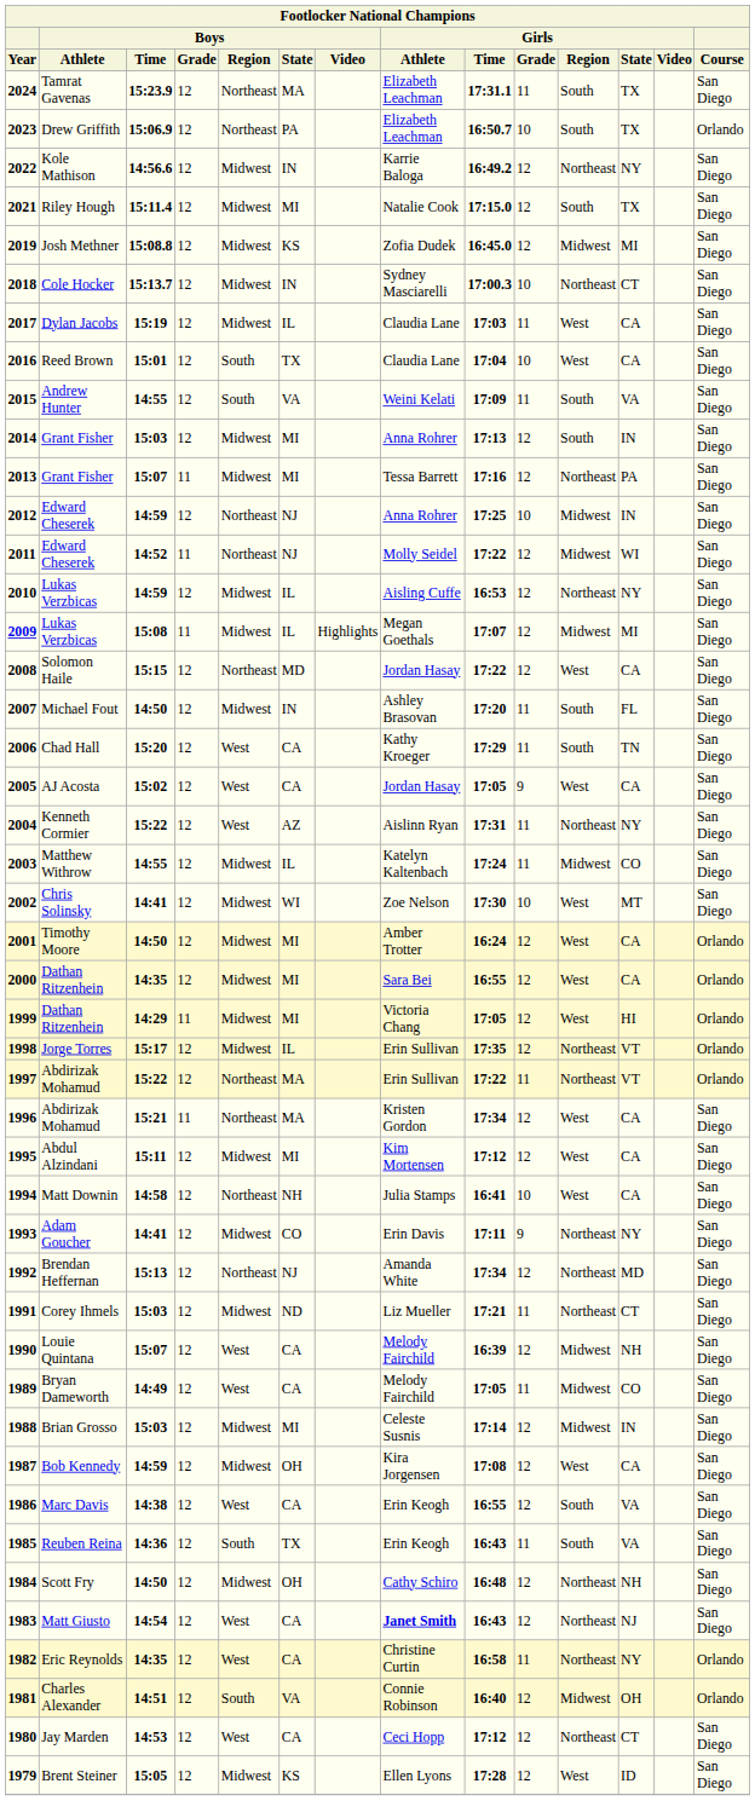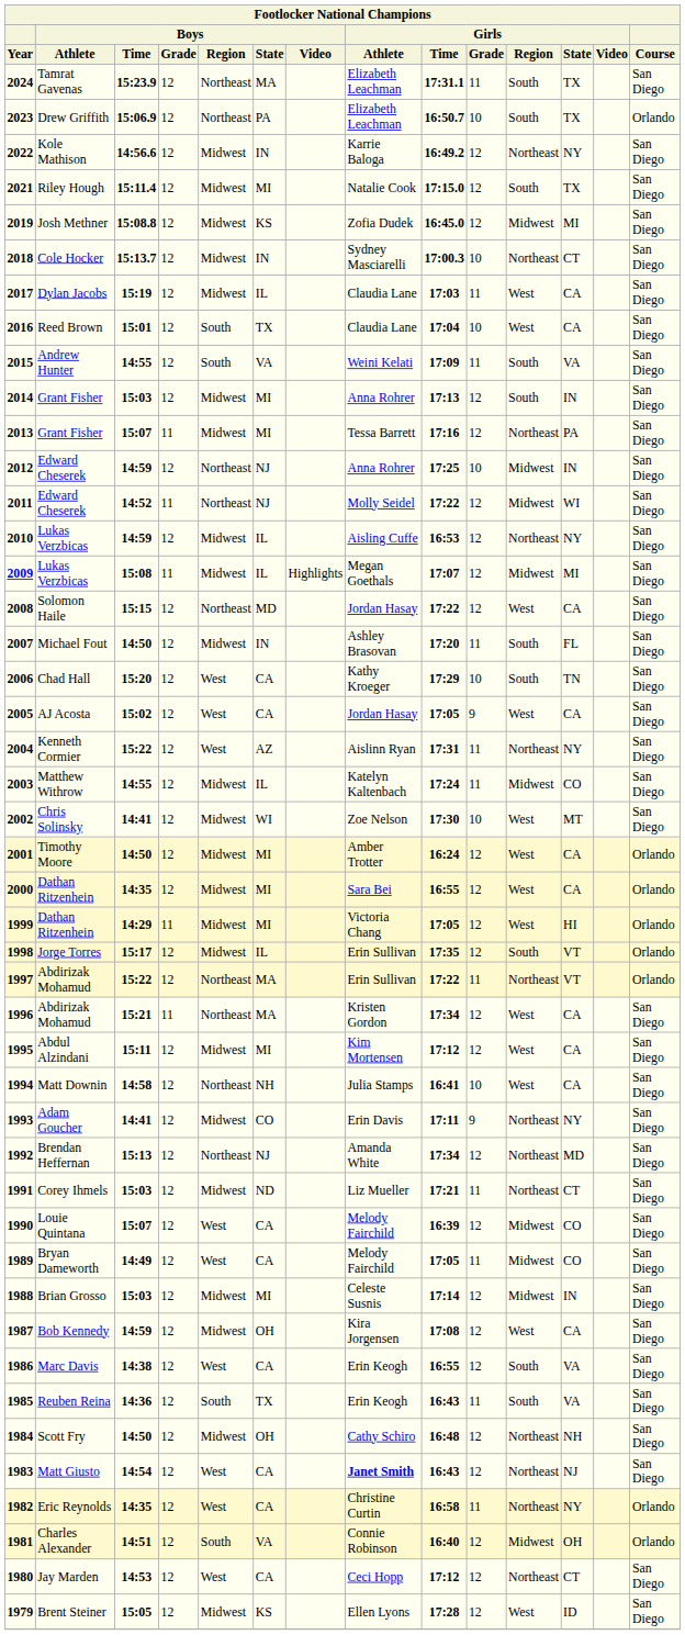 <table border=1 width=85% cellpadding=2 cellspacing=2 style="background: ivory; font-size: 90%; border: 1px #aaaaaa solid; border-collapse: collapse">
 <tr style="background:beige">
 <th colspan="14">Footlocker National Champions</th>
 </tr>
 <tr style="background:beige">
 <th></th>
 <th colspan="6">Boys</th>
 <th colspan="6">Girls</th>
 <th></th>
 </tr>
 <tr style="background:beige">
 <th>Year</th>
 <th>Athlete</th>
 <th>Time</th>
 <th>Grade</th>
 <th>Region</th>
 <th>State</th>
 <th>Video</th>
 <th>Athlete</th>
 <th>Time</th>
 <th>Grade</th>
 <th>Region</th>
 <th>State</th>
 <th>Video</th>
 <th>Course</th>
 </tr>
 <tr>
 <td align="center"><strong>2024</strong></td>
 <td>Tamrat Gavenas</td>
 <td align="center"><strong>15:23.9</strong></td>
 <td>12</td>
 <td>Northeast</td>
 <td>MA</td>
 <td></td>
 <td><a href='#'>Elizabeth Leachman</a></td>
 <td align="center"><strong>17:31.1</strong></td>
 <td>11</td>
 <td>South</td>
 <td>TX</td>
 <td></td>
 <td>San Diego</td>
 </tr>
 <tr>
 <td align="center"><strong>2023</strong></td>
 <td>Drew Griffith</td>
 <td align="center"><strong>15:06.9</strong></td>
 <td>12</td>
 <td>Northeast</td>
 <td>PA</td>
 <td></td>
 <td><a href='#'>Elizabeth Leachman</a></td>
 <td align="center"><strong>16:50.7</strong></td>
 <td>10</td>
 <td>South</td>
 <td>TX</td>
 <td></td>
 <td>Orlando</td>
 </tr>
 <tr>
 <td align="center"><strong>2022</strong></td>
 <td>Kole Mathison</td>
 <td align="center"><strong>14:56.6</strong></td>
 <td>12</td>
 <td>Midwest</td>
 <td>IN</td>
 <td></td>
 <td>Karrie Baloga</td>
 <td align="center"><strong>16:49.2</strong></td>
 <td>12</td>
 <td>Northeast</td>
 <td>NY</td>
 <td></td>
 <td>San Diego</td>
 </tr>
 <tr>
 <td align="center"><strong>2021</strong></td>
 <td>Riley Hough</td>
 <td align="center"><strong>15:11.4</strong></td>
 <td>12</td>
 <td>Midwest</td>
 <td>MI</td>
 <td></td>
 <td>Natalie Cook</td>
 <td align="center"><strong>17:15.0</strong></td>
 <td>12</td>
 <td>South</td>
 <td>TX</td>
 <td></td>
 <td>San Diego</td>
 </tr>
 <tr>
 <td align="center"><strong>2019</strong></td>
 <td>Josh Methner</td>
 <td align="center"><strong>15:08.8</strong></td>
 <td>12</td>
 <td>Midwest</td>
 <td>KS</td>
 <td></td>
 <td>Zofia Dudek</td>
 <td align="center"><strong>16:45.0</strong></td>
 <td>12</td>
 <td>Midwest</td>
 <td>MI</td>
 <td></td>
 <td>San Diego</td>
 </tr>
 <tr>
 <td align="center"><strong>2018</strong></td>
 <td><a href='#'>Cole Hocker</a></td>
 <td align="center"><strong>15:13.7</strong></td>
 <td>12</td>
 <td>Midwest</td>
 <td>IN</td>
 <td></td>
 <td>Sydney Masciarelli</td>
 <td align="center"><strong>17:00.3</strong></td>
 <td>10</td>
 <td>Northeast</td>
 <td>CT</td>
 <td></td>
 <td>San Diego</td>
 </tr>
 <tr>
 <td align="center"><strong>2017</strong></td>
 <td><a href='#'>Dylan Jacobs</a></td>
 <td align="center"><strong>15:19</strong></td>
 <td>12</td>
 <td>Midwest</td>
 <td>IL</td>
 <td></td>
 <td>Claudia Lane</td>
 <td align="center"><strong>17:03</strong></td>
 <td>11</td>
 <td>West</td>
 <td>CA</td>
 <td></td>
 <td>San Diego</td>
 </tr>
 <tr>
 <td align="center"><strong>2016</strong></td>
 <td>Reed Brown</td>
 <td align="center"><strong>15:01</strong></td>
 <td>12</td>
 <td>South</td>
 <td>TX</td>
 <td></td>
 <td>Claudia Lane</td>
 <td align="center"><strong>17:04</strong></td>
 <td>10</td>
 <td>West</td>
 <td>CA</td>
 <td></td>
 <td>San Diego</td>
 </tr>
 <tr>
 <td align="center"><strong>2015</strong></td>
 <td><a href='#'>Andrew Hunter</a></td>
 <td align="center"><strong>14:55</strong></td>
 <td>12</td>
 <td>South</td>
 <td>VA</td>
 <td></td>
 <td><a href='#'>Weini Kelati</a></td>
 <td align="center"><strong>17:09</strong></td>
 <td>11</td>
 <td>South</td>
 <td>VA</td>
 <td></td>
 <td>San Diego</td>
 </tr>
 <tr>
 <td align="center"><strong>2014</strong></td>
 <td><a href='#'>Grant Fisher</a></td>
 <td align="center"><strong>15:03</strong></td>
 <td>12</td>
 <td>Midwest</td>
 <td>MI</td>
 <td></td>
 <td><a href='#'>Anna Rohrer</a></td>
 <td align="center"><strong>17:13</strong></td>
 <td>12</td>
 <td>South</td>
 <td>IN</td>
 <td></td>
 <td>San Diego</td>
 </tr>
 <tr>
 <td align="center"><strong>2013</strong></td>
 <td><a href='#'>Grant Fisher</a></td>
 <td align="center"><strong>15:07</strong></td>
 <td>11</td>
 <td>Midwest</td>
 <td>MI</td>
 <td></td>
 <td>Tessa Barrett</td>
 <td align="center"><strong>17:16</strong></td>
 <td>12</td>
 <td>Northeast</td>
 <td>PA</td>
 <td></td>
 <td>San Diego</td>
 </tr>
 <tr>
 <td align="center"><strong>2012</strong></td>
 <td><a href='#'>Edward Cheserek</a></td>
 <td align="center"><strong>14:59</strong></td>
 <td>12</td>
 <td>Northeast</td>
 <td>NJ</td>
 <td></td>
 <td><a href='#'>Anna Rohrer</a></td>
 <td align="center"><strong>17:25</strong></td>
 <td>10</td>
 <td>Midwest</td>
 <td>IN</td>
 <td></td>
 <td>San Diego</td>
 </tr>
 <tr>
 <td align="center"><strong>2011</strong></td>
 <td><a href='#'>Edward Cheserek</a></td>
 <td align="center"><strong>14:52</strong></td>
 <td>11</td>
 <td>Northeast</td>
 <td>NJ</td>
 <td></td>
 <td><a href='#'>Molly Seidel</a></td>
 <td align="center"><strong>17:22</strong></td>
 <td>12</td>
 <td>Midwest</td>
 <td>WI</td>
 <td></td>
 <td>San Diego</td>
 </tr>
 <tr>
 <td align="center"><strong>2010</strong></td>
 <td><a href='#'>Lukas Verzbicas</a></td>
 <td align="center"><strong>14:59</strong></td>
 <td>12</td>
 <td>Midwest</td>
 <td>IL</td>
 <td></td>
 <td><a href='#'>Aisling Cuffe</a></td>
 <td align="center"><strong>16:53</strong></td>
 <td>12</td>
 <td>Northeast</td>
 <td>NY</td>
 <td></td>
 <td>San Diego</td>
 </tr>
 <tr>
 <td align="center"><strong><a href='#'>2009</a></strong></td>
 <td><a href='#'>Lukas Verzbicas</a></td>
 <td align="center"><strong>15:08</strong></td>
 <td>11</td>
 <td>Midwest</td>
 <td>IL</td>
 <td>Highlights </td>
 <td>Megan Goethals</td>
 <td align="center"><strong>17:07</strong></td>
 <td>12</td>
 <td>Midwest</td>
 <td>MI</td>
 <td></td>
 <td>San Diego</td>
 </tr>
 <tr>
 <td align="center"><strong>2008</strong></td>
 <td>Solomon Haile</td>
 <td align="center"><strong>15:15</strong></td>
 <td>12</td>
 <td>Northeast</td>
 <td>MD</td>
 <td></td>
 <td><a href='#'>Jordan Hasay</a></td>
 <td align="center"><strong>17:22</strong></td>
 <td>12</td>
 <td>West</td>
 <td>CA</td>
 <td></td>
 <td>San Diego</td>
 </tr>
 <tr>
 <td align="center"><strong>2007</strong></td>
 <td>Michael Fout</td>
 <td align="center"><strong>14:50</strong></td>
 <td>12</td>
 <td>Midwest</td>
 <td>IN</td>
 <td></td>
 <td>Ashley Brasovan</td>
 <td align="center"><strong>17:20</strong></td>
 <td>11</td>
 <td>South</td>
 <td>FL</td>
 <td></td>
 <td>San Diego</td>
 </tr>
 <tr>
 <td align="center"><strong>2006</strong></td>
 <td>Chad Hall</td>
 <td align="center"><strong>15:20</strong></td>
 <td>12</td>
 <td>West</td>
 <td>CA</td>
 <td></td>
 <td>Kathy Kroeger</td>
 <td align="center"><strong>17:29</strong></td>
-<td>11</td>
+<td>10</td>
 <td>South</td>
 <td>TN</td>
 <td></td>
 <td>San Diego</td>
 </tr>
 <tr>
 <td align="center"><strong>2005</strong></td>
 <td>AJ Acosta</td>
 <td align="center"><strong>15:02</strong></td>
 <td>12</td>
 <td>West</td>
 <td>CA</td>
 <td></td>
 <td><a href='#'>Jordan Hasay</a></td>
 <td align="center"><strong>17:05</strong></td>
 <td>9</td>
 <td>West</td>
 <td>CA</td>
 <td></td>
 <td>San Diego</td>
 </tr>
 <tr>
 <td align="center"><strong>2004</strong></td>
 <td>Kenneth Cormier</td>
 <td align="center"><strong>15:22</strong></td>
 <td>12</td>
 <td>West</td>
 <td>AZ</td>
 <td></td>
 <td>Aislinn Ryan</td>
 <td align="center"><strong>17:31</strong></td>
 <td>11</td>
 <td>Northeast</td>
 <td>NY</td>
 <td></td>
 <td>San Diego</td>
 </tr>
 <tr>
 <td align="center"><strong>2003</strong></td>
 <td>Matthew Withrow</td>
 <td align="center"><strong>14:55</strong></td>
 <td>12</td>
 <td>Midwest</td>
 <td>IL</td>
 <td></td>
 <td>Katelyn Kaltenbach</td>
 <td align="center"><strong>17:24</strong></td>
 <td>11</td>
 <td>Midwest</td>
 <td>CO</td>
 <td></td>
 <td>San Diego</td>
 </tr>
 <tr>
 <td align="center"><strong>2002</strong></td>
 <td><a href='#'>Chris Solinsky</a></td>
 <td align="center"><strong>14:41</strong></td>
 <td>12</td>
 <td>Midwest</td>
 <td>WI</td>
 <td></td>
 <td>Zoe Nelson</td>
 <td align="center"><strong>17:30</strong></td>
 <td>10</td>
 <td>West</td>
 <td>MT</td>
 <td></td>
 <td>San Diego</td>
 </tr>
 <tr style="background:lemonchiffon">
 <td align="center"><strong>2001</strong></td>
 <td>Timothy Moore</td>
 <td align="center"><strong>14:50</strong></td>
 <td>12</td>
 <td>Midwest</td>
 <td>MI</td>
 <td></td>
 <td>Amber Trotter</td>
 <td align="center"><strong>16:24</strong></td>
 <td>12</td>
 <td>West</td>
 <td>CA</td>
 <td></td>
 <td>Orlando</td>
 </tr>
 <tr style="background:lemonchiffon">
 <td align="center"><strong>2000</strong></td>
 <td><a href='#'>Dathan Ritzenhein</a></td>
 <td align="center"><strong>14:35</strong></td>
 <td>12</td>
 <td>Midwest</td>
 <td>MI</td>
 <td></td>
 <td><a href='#'>Sara Bei</a></td>
 <td align="center"><strong>16:55</strong></td>
 <td>12</td>
 <td>West</td>
 <td>CA</td>
 <td></td>
 <td>Orlando</td>
 </tr>
 <tr style="background:lemonchiffon">
 <td align="center"><strong>1999</strong></td>
 <td><a href='#'>Dathan Ritzenhein</a></td>
 <td align="center"><strong>14:29</strong></td>
 <td>11</td>
 <td>Midwest</td>
 <td>MI</td>
 <td></td>
 <td>Victoria Chang</td>
 <td align="center"><strong>17:05</strong></td>
 <td>12</td>
 <td>West</td>
 <td>HI</td>
 <td></td>
 <td>Orlando</td>
 </tr>
 <tr style="background:lemonchiffon">
 <td align="center"><strong>1998</strong></td>
 <td><a href='#'>Jorge Torres</a></td>
 <td align="center"><strong>15:17</strong></td>
 <td>12</td>
 <td>Midwest</td>
 <td>IL</td>
 <td></td>
 <td>Erin Sullivan</td>
 <td align="center"><strong>17:35</strong></td>
 <td>12</td>
-<td>Northeast</td>
+<td>South</td>
 <td>VT</td>
 <td></td>
 <td>Orlando</td>
 </tr>
 <tr style="background:lemonchiffon">
 <td align="center"><strong>1997</strong></td>
 <td>Abdirizak Mohamud</td>
 <td align="center"><strong>15:22</strong></td>
 <td>12</td>
 <td>Northeast</td>
 <td>MA</td>
 <td></td>
 <td>Erin Sullivan</td>
 <td align="center"><strong>17:22</strong></td>
 <td>11</td>
 <td>Northeast</td>
 <td>VT</td>
 <td></td>
 <td>Orlando</td>
 </tr>
 <tr>
 <td align="center"><strong>1996</strong></td>
 <td>Abdirizak Mohamud</td>
 <td align="center"><strong>15:21</strong></td>
 <td>11</td>
 <td>Northeast</td>
 <td>MA</td>
 <td></td>
 <td>Kristen Gordon</td>
 <td align="center"><strong>17:34</strong></td>
 <td>12</td>
 <td>West</td>
 <td>CA</td>
 <td></td>
 <td>San Diego</td>
 </tr>
 <tr>
 <td align="center"><strong>1995</strong></td>
 <td>Abdul Alzindani</td>
 <td align="center"><strong>15:11</strong></td>
 <td>12</td>
 <td>Midwest</td>
 <td>MI</td>
 <td></td>
 <td><a href='#'>Kim Mortensen</a></td>
 <td align="center"><strong>17:12</strong></td>
 <td>12</td>
 <td>West</td>
 <td>CA</td>
 <td></td>
 <td>San Diego</td>
 </tr>
 <tr>
 <td align="center"><strong>1994</strong></td>
 <td>Matt Downin</td>
 <td align="center"><strong>14:58</strong></td>
 <td>12</td>
 <td>Northeast</td>
 <td>NH</td>
 <td></td>
 <td>Julia Stamps</td>
 <td align="center"><strong>16:41</strong></td>
 <td>10</td>
 <td>West</td>
 <td>CA</td>
 <td></td>
 <td>San Diego</td>
 </tr>
 <tr>
 <td align="center"><strong>1993</strong></td>
 <td><a href='#'>Adam Goucher</a></td>
 <td align="center"><strong>14:41</strong></td>
 <td>12</td>
 <td>Midwest</td>
 <td>CO</td>
 <td></td>
 <td>Erin Davis</td>
 <td align="center"><strong>17:11</strong></td>
 <td>9</td>
 <td>Northeast</td>
 <td>NY</td>
 <td></td>
 <td>San Diego</td>
 </tr>
 <tr>
 <td align="center"><strong>1992</strong></td>
 <td>Brendan Heffernan</td>
 <td align="center"><strong>15:13</strong></td>
 <td>12</td>
 <td>Northeast</td>
 <td>NJ</td>
 <td></td>
 <td>Amanda White</td>
 <td align="center"><strong>17:34</strong></td>
 <td>12</td>
 <td>Northeast</td>
 <td>MD</td>
 <td></td>
 <td>San Diego</td>
 </tr>
 <tr>
 <td align="center"><strong>1991</strong></td>
 <td>Corey Ihmels</td>
 <td align="center"><strong>15:03</strong></td>
 <td>12</td>
 <td>Midwest</td>
 <td>ND</td>
 <td></td>
 <td>Liz Mueller</td>
 <td align="center"><strong>17:21</strong></td>
 <td>11</td>
 <td>Northeast</td>
 <td>CT</td>
 <td></td>
 <td>San Diego</td>
 </tr>
 <tr>
 <td align="center"><strong>1990</strong></td>
 <td>Louie Quintana</td>
 <td align="center"><strong>15:07</strong></td>
 <td>12</td>
 <td>West</td>
 <td>CA</td>
 <td></td>
 <td><a href='#'>Melody Fairchild</a></td>
 <td align="center"><strong>16:39</strong></td>
 <td>12</td>
 <td>Midwest</td>
-<td>NH</td>
+<td>CO</td>
 <td></td>
 <td>San Diego</td>
 </tr>
 <tr>
 <td align="center"><strong>1989</strong></td>
 <td>Bryan Dameworth</td>
 <td align="center"><strong>14:49</strong></td>
 <td>12</td>
 <td>West</td>
 <td>CA</td>
 <td></td>
 <td>Melody Fairchild</td>
 <td align="center"><strong>17:05</strong></td>
 <td>11</td>
 <td>Midwest</td>
 <td>CO</td>
 <td></td>
 <td>San Diego</td>
 </tr>
 <tr>
 <td align="center"><strong>1988</strong></td>
 <td>Brian Grosso</td>
 <td align="center"><strong>15:03</strong></td>
 <td>12</td>
 <td>Midwest</td>
 <td>MI</td>
 <td></td>
 <td>Celeste Susnis</td>
 <td align="center"><strong>17:14</strong></td>
 <td>12</td>
 <td>Midwest</td>
 <td>IN</td>
 <td></td>
 <td>San Diego</td>
 </tr>
 <tr>
 <td align="center"><strong>1987</strong></td>
 <td><a href='#'>Bob Kennedy</a></td>
 <td align="center"><strong>14:59</strong></td>
 <td>12</td>
 <td>Midwest</td>
 <td>OH</td>
 <td></td>
 <td>Kira Jorgensen</td>
 <td align="center"><strong>17:08</strong></td>
 <td>12</td>
 <td>West</td>
 <td>CA</td>
 <td></td>
 <td>San Diego</td>
 </tr>
 <tr>
 <td align="center"><strong>1986</strong></td>
 <td><a href='#'>Marc Davis</a></td>
 <td align="center"><strong>14:38</strong></td>
 <td>12</td>
 <td>West</td>
 <td>CA</td>
 <td></td>
 <td>Erin Keogh</td>
 <td align="center"><strong>16:55</strong></td>
 <td>12</td>
 <td>South</td>
 <td>VA</td>
 <td></td>
 <td>San Diego</td>
 </tr>
 <tr>
 <td align="center"><strong>1985</strong></td>
 <td><a href='#'>Reuben Reina</a></td>
 <td align="center"><strong>14:36</strong></td>
 <td>12</td>
 <td>South</td>
 <td>TX</td>
 <td></td>
 <td>Erin Keogh</td>
 <td align="center"><strong>16:43</strong></td>
 <td>11</td>
 <td>South</td>
 <td>VA</td>
 <td></td>
 <td>San Diego</td>
 </tr>
 <tr>
 <td align="center"><strong>1984</strong></td>
 <td>Scott Fry</td>
 <td align="center"><strong>14:50</strong></td>
 <td>12</td>
 <td>Midwest</td>
 <td>OH</td>
 <td></td>
 <td><a href='#'>Cathy Schiro</a></td>
 <td align="center"><strong>16:48</strong></td>
 <td>12</td>
 <td>Northeast</td>
 <td>NH</td>
 <td></td>
 <td>San Diego</td>
 </tr>
 <tr>
 <td align="center"><strong>1983</strong></td>
 <td><a href='#'>Matt Giusto</a></td>
 <td align="center"><strong>14:54</strong></td>
 <td>12</td>
 <td>West</td>
 <td>CA</td>
 <td></td>
 <td><strong><a href='#'>Janet Smith</a></strong></td>
 <td align="center"><strong>16:43</strong></td>
 <td>12</td>
 <td>Northeast</td>
 <td>NJ</td>
 <td></td>
 <td>San Diego</td>
 </tr>
 <tr style="background:lemonchiffon">
 <td align="center"><strong>1982</strong></td>
 <td>Eric Reynolds</td>
 <td align="center"><strong>14:35</strong></td>
 <td>12</td>
 <td>West</td>
 <td>CA</td>
 <td></td>
 <td>Christine Curtin</td>
 <td align="center"><strong>16:58</strong></td>
 <td>11</td>
 <td>Northeast</td>
 <td>NY</td>
 <td></td>
 <td>Orlando</td>
 </tr>
 <tr style="background:lemonchiffon">
 <td align="center"><strong>1981</strong></td>
 <td>Charles Alexander</td>
 <td align="center"><strong>14:51</strong></td>
 <td>12</td>
 <td>South</td>
 <td>VA</td>
 <td></td>
 <td>Connie Robinson</td>
 <td align="center"><strong>16:40</strong></td>
 <td>12</td>
 <td>Midwest</td>
 <td>OH</td>
 <td></td>
 <td>Orlando</td>
 </tr>
 <tr>
 <td align="center"><strong>1980</strong></td>
 <td>Jay Marden</td>
 <td align="center"><strong>14:53</strong></td>
 <td>12</td>
 <td>West</td>
 <td>CA</td>
 <td></td>
 <td><a href='#'>Ceci Hopp</a></td>
 <td align="center"><strong>17:12</strong></td>
 <td>12</td>
 <td>Northeast</td>
 <td>CT</td>
 <td></td>
 <td>San Diego</td>
 </tr>
 <tr>
 <td align="center"><strong>1979</strong></td>
 <td>Brent Steiner</td>
 <td align="center"><strong>15:05</strong></td>
 <td>12</td>
 <td>Midwest</td>
 <td>KS</td>
 <td></td>
 <td>Ellen Lyons</td>
 <td align="center"><strong>17:28</strong></td>
 <td>12</td>
 <td>West</td>
 <td>ID</td>
 <td></td>
 <td>San Diego</td>
 </tr>
 <tr>
 </tr>
 </table>
